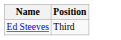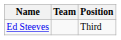 <table class="wikitable">
 <tr>
 <th><strong>Name</strong></th>
+<th><strong>Team</strong></th>
 <th><strong>Position</strong></th>
 </tr>
 <tr>
 <td><a href='#'>Ed Steeves</a></td>
+<td></td>
 <td>Third</td>
 </tr>
 </table>
